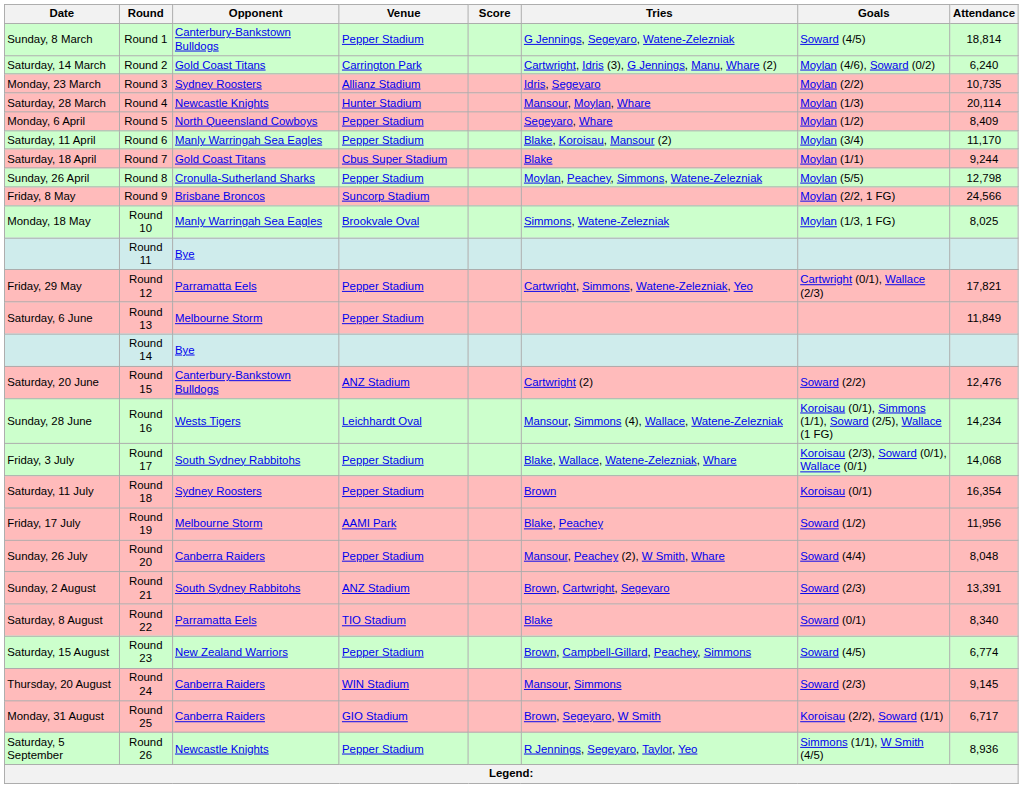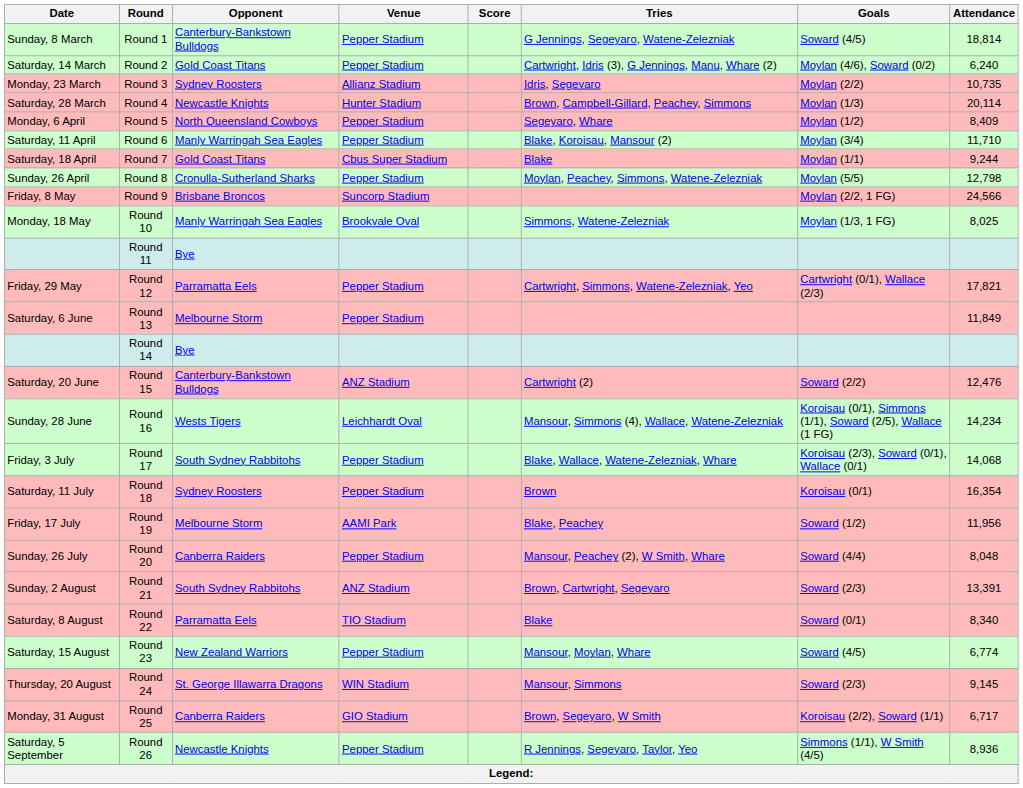 <table class="wikitable" style="font-size:75%;">
 <tr>
 <th width="115">Date</th>
 <th width="50">Round</th>
 <th width="170">Opponent</th>
 <th width="130">Venue</th>
 <th width="50">Score</th>
 <th width="285">Tries</th>
 <th width="155">Goals</th>
 <th width="60">Attendance</th>
 </tr>
 <tr bgcolor=#CCFFCC>
 <td>Sunday, 8 March</td>
 <td style="text-align:center;">Round 1</td>
 <td> <a href='#'>Canterbury-Bankstown Bulldogs</a></td>
 <td><a href='#'>Pepper Stadium</a></td>
 <td style="text-align:center;"></td>
 <td><a href='#'>G Jennings</a>, <a href='#'>Segeyaro</a>, <a href='#'>Watene-Zelezniak</a></td>
 <td><a href='#'>Soward</a> (4/5)</td>
 <td style="text-align:center;">18,814</td>
 </tr>
 <tr bgcolor=#CCFFCC>
 <td>Saturday, 14 March</td>
 <td style="text-align:center;">Round 2</td>
 <td> <a href='#'>Gold Coast Titans</a></td>
-<td><a href='#'>Carrington Park</a></td>
+<td><a href='#'>Pepper Stadium</a></td>
 <td style="text-align:center;"></td>
 <td><a href='#'>Cartwright</a>, <a href='#'>Idris</a> (3), <a href='#'>G Jennings</a>, <a href='#'>Manu</a>, <a href='#'>Whare</a> (2)</td>
 <td><a href='#'>Moylan</a> (4/6), <a href='#'>Soward</a> (0/2)</td>
 <td style="text-align:center;">6,240</td>
 </tr>
 <tr bgcolor=#FFBBBB>
 <td>Monday, 23 March</td>
 <td style="text-align:center;">Round 3</td>
 <td> <a href='#'>Sydney Roosters</a></td>
 <td><a href='#'>Allianz Stadium</a></td>
 <td style="text-align:center;"></td>
 <td><a href='#'>Idris</a>, <a href='#'>Segeyaro</a></td>
 <td><a href='#'>Moylan</a> (2/2)</td>
 <td style="text-align:center;">10,735</td>
 </tr>
 <tr bgcolor=#FFBBBB>
 <td>Saturday, 28 March</td>
 <td style="text-align:center;">Round 4</td>
 <td> <a href='#'>Newcastle Knights</a></td>
 <td><a href='#'>Hunter Stadium</a></td>
 <td style="text-align:center;"></td>
-<td><a href='#'>Mansour</a>, <a href='#'>Moylan</a>, <a href='#'>Whare</a></td>
+<td><a href='#'>Brown</a>, <a href='#'>Campbell-Gillard</a>, <a href='#'>Peachey</a>, <a href='#'>Simmons</a></td>
 <td><a href='#'>Moylan</a> (1/3)</td>
 <td style="text-align:center;">20,114</td>
 </tr>
 <tr bgcolor=#FFBBBB>
 <td>Monday, 6 April</td>
 <td style="text-align:center;">Round 5</td>
 <td> <a href='#'>North Queensland Cowboys</a></td>
 <td><a href='#'>Pepper Stadium</a></td>
 <td style="text-align:center;"></td>
 <td><a href='#'>Segeyaro</a>, <a href='#'>Whare</a></td>
 <td><a href='#'>Moylan</a> (1/2)</td>
 <td style="text-align:center;">8,409</td>
 </tr>
 <tr bgcolor=#CCFFCC>
 <td>Saturday, 11 April</td>
 <td style="text-align:center;">Round 6</td>
 <td> <a href='#'>Manly Warringah Sea Eagles</a></td>
 <td><a href='#'>Pepper Stadium</a></td>
 <td style="text-align:center;"></td>
 <td><a href='#'>Blake</a>, <a href='#'>Koroisau</a>, <a href='#'>Mansour</a> (2)</td>
 <td><a href='#'>Moylan</a> (3/4)</td>
-<td style="text-align:center;">11,170</td>
+<td style="text-align:center;">11,710</td>
 </tr>
 <tr bgcolor=#FFBBBB>
 <td>Saturday, 18 April</td>
 <td style="text-align:center;">Round 7</td>
 <td> <a href='#'>Gold Coast Titans</a></td>
 <td><a href='#'>Cbus Super Stadium</a></td>
 <td style="text-align:center;"></td>
 <td><a href='#'>Blake</a></td>
 <td><a href='#'>Moylan</a> (1/1)</td>
 <td style="text-align:center;">9,244</td>
 </tr>
 <tr bgcolor=#CCFFCC>
 <td>Sunday, 26 April</td>
 <td style="text-align:center;">Round 8</td>
 <td> <a href='#'>Cronulla-Sutherland Sharks</a></td>
 <td><a href='#'>Pepper Stadium</a></td>
 <td style="text-align:center;"></td>
 <td><a href='#'>Moylan</a>, <a href='#'>Peachey</a>, <a href='#'>Simmons</a>, <a href='#'>Watene-Zelezniak</a></td>
 <td><a href='#'>Moylan</a> (5/5)</td>
 <td style="text-align:center;">12,798</td>
 </tr>
 <tr bgcolor=#FFBBBB>
 <td>Friday, 8 May</td>
 <td style="text-align:center;">Round 9</td>
 <td> <a href='#'>Brisbane Broncos</a></td>
 <td><a href='#'>Suncorp Stadium</a></td>
 <td style="text-align:center;"></td>
 <td></td>
 <td><a href='#'>Moylan</a> (2/2, 1 FG)</td>
 <td style="text-align:center;">24,566</td>
 </tr>
 <tr bgcolor=#CCFFCC>
 <td>Monday, 18 May</td>
 <td style="text-align:center;">Round 10</td>
 <td> <a href='#'>Manly Warringah Sea Eagles</a></td>
 <td><a href='#'>Brookvale Oval</a></td>
 <td style="text-align:center;"></td>
 <td><a href='#'>Simmons</a>, <a href='#'>Watene-Zelezniak</a></td>
 <td><a href='#'>Moylan</a> (1/3, 1 FG)</td>
 <td style="text-align:center;">8,025</td>
 </tr>
 <tr bgcolor= #cfecec>
 <td></td>
 <td style="text-align:center;">Round 11</td>
 <td><a href='#'>Bye</a></td>
 <td></td>
 <td style="text-align:center;"></td>
 <td></td>
 <td></td>
 <td style="text-align:center;"></td>
 </tr>
 <tr bgcolor=#FFBBBB>
 <td>Friday, 29 May</td>
 <td style="text-align:center;">Round 12</td>
 <td> <a href='#'>Parramatta Eels</a></td>
 <td><a href='#'>Pepper Stadium</a></td>
 <td style="text-align:center;"></td>
 <td><a href='#'>Cartwright</a>, <a href='#'>Simmons</a>, <a href='#'>Watene-Zelezniak</a>, <a href='#'>Yeo</a></td>
 <td><a href='#'>Cartwright</a> (0/1), <a href='#'>Wallace</a> (2/3)</td>
 <td style="text-align:center;">17,821</td>
 </tr>
 <tr bgcolor=#FFBBBB>
 <td>Saturday, 6 June</td>
 <td style="text-align:center;">Round 13</td>
 <td> <a href='#'>Melbourne Storm</a></td>
 <td><a href='#'>Pepper Stadium</a></td>
 <td style="text-align:center;"></td>
 <td></td>
 <td></td>
 <td style="text-align:center;">11,849</td>
 </tr>
 <tr bgcolor= #cfecec>
 <td></td>
 <td style="text-align:center;">Round 14</td>
 <td><a href='#'>Bye</a></td>
 <td></td>
 <td style="text-align:center;"></td>
 <td></td>
 <td></td>
 <td style="text-align:center;"></td>
 </tr>
 <tr bgcolor=#FFBBBB>
 <td>Saturday, 20 June</td>
 <td style="text-align:center;">Round 15</td>
 <td> <a href='#'>Canterbury-Bankstown Bulldogs</a></td>
 <td><a href='#'>ANZ Stadium</a></td>
 <td style="text-align:center;"></td>
 <td><a href='#'>Cartwright</a> (2)</td>
 <td><a href='#'>Soward</a> (2/2)</td>
 <td style="text-align:center;">12,476</td>
 </tr>
 <tr bgcolor=#CCFFCC>
 <td>Sunday, 28 June</td>
 <td style="text-align:center;">Round 16</td>
 <td> <a href='#'>Wests Tigers</a></td>
 <td><a href='#'>Leichhardt Oval</a></td>
 <td style="text-align:center;"></td>
 <td><a href='#'>Mansour</a>, <a href='#'>Simmons</a> (4), <a href='#'>Wallace</a>, <a href='#'>Watene-Zelezniak</a></td>
 <td><a href='#'>Koroisau</a> (0/1), <a href='#'>Simmons</a> (1/1), <a href='#'>Soward</a> (2/5), <a href='#'>Wallace</a> (1 FG)</td>
 <td style="text-align:center;">14,234</td>
 </tr>
 <tr bgcolor=#CCFFCC>
 <td>Friday, 3 July</td>
 <td style="text-align:center;">Round 17</td>
 <td> <a href='#'>South Sydney Rabbitohs</a></td>
 <td><a href='#'>Pepper Stadium</a></td>
 <td style="text-align:center;"></td>
 <td><a href='#'>Blake</a>, <a href='#'>Wallace</a>, <a href='#'>Watene-Zelezniak</a>, <a href='#'>Whare</a></td>
 <td><a href='#'>Koroisau</a> (2/3), <a href='#'>Soward</a> (0/1), <a href='#'>Wallace</a> (0/1)</td>
 <td style="text-align:center;">14,068</td>
 </tr>
 <tr bgcolor=#FFBBBB>
 <td>Saturday, 11 July</td>
 <td style="text-align:center;">Round 18</td>
 <td> <a href='#'>Sydney Roosters</a></td>
 <td><a href='#'>Pepper Stadium</a></td>
 <td style="text-align:center;"></td>
 <td><a href='#'>Brown</a></td>
 <td><a href='#'>Koroisau</a> (0/1)</td>
 <td style="text-align:center;">16,354</td>
 </tr>
 <tr bgcolor=#FFBBBB>
 <td>Friday, 17 July</td>
 <td style="text-align:center;">Round 19</td>
 <td> <a href='#'>Melbourne Storm</a></td>
 <td><a href='#'>AAMI Park</a></td>
 <td style="text-align:center;"></td>
 <td><a href='#'>Blake</a>, <a href='#'>Peachey</a></td>
 <td><a href='#'>Soward</a> (1/2)</td>
 <td style="text-align:center;">11,956</td>
 </tr>
 <tr bgcolor=#FFBBBB>
 <td>Sunday, 26 July</td>
 <td style="text-align:center;">Round 20</td>
 <td> <a href='#'>Canberra Raiders</a></td>
 <td><a href='#'>Pepper Stadium</a></td>
 <td style="text-align:center;"></td>
 <td><a href='#'>Mansour</a>, <a href='#'>Peachey</a> (2), <a href='#'>W Smith</a>, <a href='#'>Whare</a></td>
 <td><a href='#'>Soward</a> (4/4)</td>
 <td style="text-align:center;">8,048</td>
 </tr>
 <tr bgcolor=#FFBBBB>
 <td>Sunday, 2 August</td>
 <td style="text-align:center;">Round 21</td>
 <td> <a href='#'>South Sydney Rabbitohs</a></td>
 <td><a href='#'>ANZ Stadium</a></td>
 <td style="text-align:center;"></td>
 <td><a href='#'>Brown</a>, <a href='#'>Cartwright</a>, <a href='#'>Segeyaro</a></td>
 <td><a href='#'>Soward</a> (2/3)</td>
 <td style="text-align:center;">13,391</td>
 </tr>
 <tr bgcolor=#FFBBBB>
 <td>Saturday, 8 August</td>
 <td style="text-align:center;">Round 22</td>
 <td> <a href='#'>Parramatta Eels</a></td>
 <td><a href='#'>TIO Stadium</a></td>
 <td style="text-align:center;"></td>
 <td><a href='#'>Blake</a></td>
 <td><a href='#'>Soward</a> (0/1)</td>
 <td style="text-align:center;">8,340</td>
 </tr>
 <tr bgcolor=#CCFFCC>
 <td>Saturday, 15 August</td>
 <td style="text-align:center;">Round 23</td>
 <td> <a href='#'>New Zealand Warriors</a></td>
 <td><a href='#'>Pepper Stadium</a></td>
 <td style="text-align:center;"></td>
-<td><a href='#'>Brown</a>, <a href='#'>Campbell-Gillard</a>, <a href='#'>Peachey</a>, <a href='#'>Simmons</a></td>
+<td><a href='#'>Mansour</a>, <a href='#'>Moylan</a>, <a href='#'>Whare</a></td>
 <td><a href='#'>Soward</a> (4/5)</td>
 <td style="text-align:center;">6,774</td>
 </tr>
 <tr bgcolor=#FFBBBB>
 <td>Thursday, 20 August</td>
 <td style="text-align:center;">Round 24</td>
-<td> <a href='#'>Canberra Raiders</a></td>
+<td> <a href='#'>St. George Illawarra Dragons</a></td>
 <td><a href='#'>WIN Stadium</a></td>
 <td style="text-align:center;"></td>
 <td><a href='#'>Mansour</a>, <a href='#'>Simmons</a></td>
 <td><a href='#'>Soward</a> (2/3)</td>
 <td style="text-align:center;">9,145</td>
 </tr>
 <tr bgcolor=#FFBBBB>
 <td>Monday, 31 August</td>
 <td style="text-align:center;">Round 25</td>
 <td> <a href='#'>Canberra Raiders</a></td>
 <td><a href='#'>GIO Stadium</a></td>
 <td style="text-align:center;"></td>
 <td><a href='#'>Brown</a>, <a href='#'>Segeyaro</a>, <a href='#'>W Smith</a></td>
 <td><a href='#'>Koroisau</a> (2/2), <a href='#'>Soward</a> (1/1)</td>
 <td style="text-align:center;">6,717</td>
 </tr>
 <tr bgcolor=#CCFFCC>
 <td>Saturday, 5 September</td>
 <td style="text-align:center;">Round 26</td>
 <td> <a href='#'>Newcastle Knights</a></td>
 <td><a href='#'>Pepper Stadium</a></td>
 <td style="text-align:center;"></td>
 <td><a href='#'>R Jennings</a>, <a href='#'>Segeyaro</a>, <a href='#'>Taylor</a>, <a href='#'>Yeo</a></td>
 <td><a href='#'>Simmons</a> (1/1), <a href='#'>W Smith</a> (4/5)</td>
 <td style="text-align:center;">8,936</td>
 </tr>
 <tr>
 <th colspan="8"><strong>Legend</strong>:    </th>
 </tr>
 </table>
